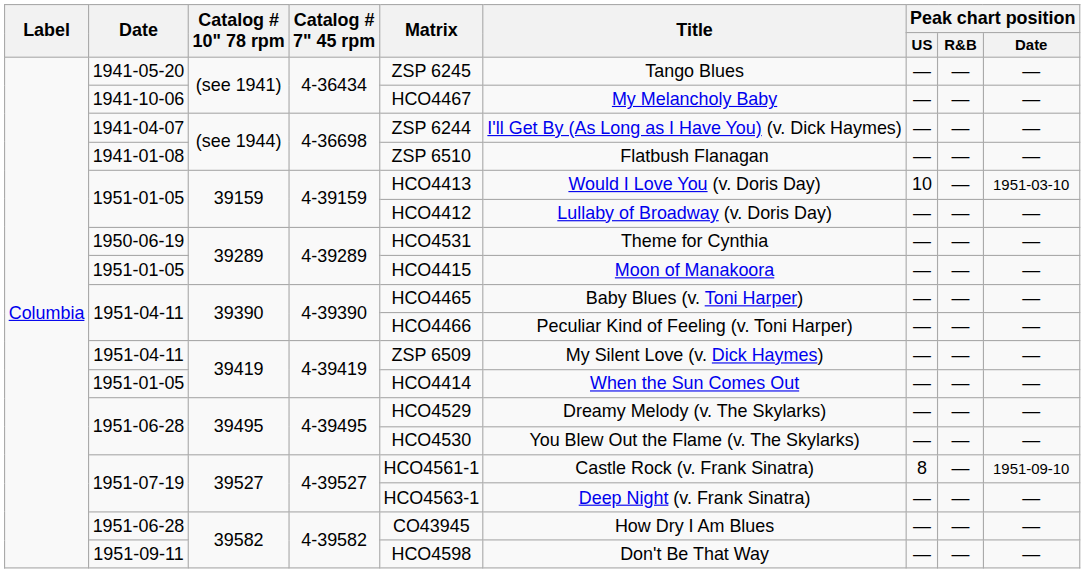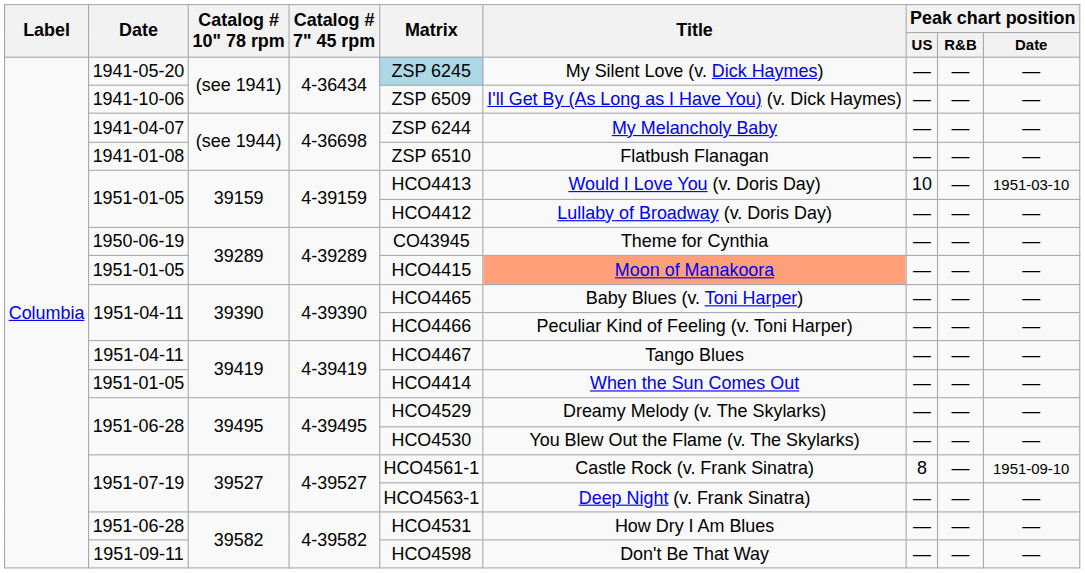 <table class="wikitable sortable" style="text-align:center;">
 <tr>
 <th rowspan="2">Label</th>
 <th rowspan="2">Date</th>
 <th rowspan="2">Catalog #<br>10" 78 rpm</th>
 <th rowspan="2">Catalog #<br>7" 45 rpm</th>
 <th rowspan="2">Matrix</th>
 <th rowspan="2">Title</th>
 <th colspan="4">Peak chart position</th>
 </tr>
 <tr style="font-size:smaller;">
 <th>US</th>
 <th>R&B</th>
 <th>Date</th>
 </tr>
 <tr>
 <td rowspan="18"><a href='#'>Columbia</a></td>
 <td>1941-05-20</td>
 <td rowspan="2">(see 1941)</td>
 <td rowspan="2">4-36434</td>
-<td>ZSP 6245</td>
-<td>Tango Blues</td>
+<td style="background: lightblue;">ZSP 6245</td>
+<td>My Silent Love (v. <a href='#'>Dick Haymes</a>)</td>
 <td>—</td>
 <td>—</td>
 <td>—</td>
 </tr>
 <tr>
 <td>1941-10-06</td>
-<td>HCO4467</td>
-<td><a href='#'>My Melancholy Baby</a></td>
+<td>ZSP 6509</td>
+<td><a href='#'>I'll Get By (As Long as I Have You)</a> (v. Dick Haymes)</td>
 <td>—</td>
 <td>—</td>
 <td>—</td>
 </tr>
 <tr>
 <td>1941-04-07</td>
 <td rowspan="2">(see 1944)</td>
 <td rowspan="2">4-36698</td>
 <td>ZSP 6244</td>
-<td><a href='#'>I'll Get By (As Long as I Have You)</a> (v. Dick Haymes)</td>
+<td><a href='#'>My Melancholy Baby</a></td>
 <td>—</td>
 <td>—</td>
 <td>—</td>
 </tr>
 <tr>
 <td>1941-01-08</td>
 <td>ZSP 6510</td>
 <td>Flatbush Flanagan</td>
 <td>—</td>
 <td>—</td>
 <td>—</td>
 </tr>
 <tr>
 <td rowspan="2">1951-01-05</td>
 <td rowspan="2">39159</td>
 <td rowspan="2">4-39159</td>
 <td>HCO4413</td>
 <td><a href='#'>Would I Love You</a> (v. Doris Day)</td>
 <td>10</td>
 <td>—</td>
 <td><small>1951-03-10</small></td>
 </tr>
 <tr>
 <td>HCO4412</td>
 <td><a href='#'>Lullaby of Broadway</a> (v. Doris Day)</td>
 <td>—</td>
 <td>—</td>
 <td>—</td>
 </tr>
 <tr>
 <td>1950-06-19</td>
 <td rowspan="2">39289</td>
 <td rowspan="2">4-39289</td>
-<td>HCO4531</td>
+<td>CO43945</td>
 <td>Theme for Cynthia</td>
 <td>—</td>
 <td>—</td>
 <td>—</td>
 </tr>
 <tr>
 <td>1951-01-05</td>
 <td>HCO4415</td>
-<td><a href='#'>Moon of Manakoora</a></td>
+<td style="background: lightsalmon;"><a href='#'>Moon of Manakoora</a></td>
 <td>—</td>
 <td>—</td>
 <td>—</td>
 </tr>
 <tr>
 <td rowspan="2">1951-04-11</td>
 <td rowspan="2">39390</td>
 <td rowspan="2">4-39390</td>
 <td>HCO4465</td>
 <td>Baby Blues (v. <a href='#'>Toni Harper</a>)</td>
 <td>—</td>
 <td>—</td>
 <td>—</td>
 </tr>
 <tr>
 <td>HCO4466</td>
 <td>Peculiar Kind of Feeling (v. Toni Harper)</td>
 <td>—</td>
 <td>—</td>
 <td>—</td>
 </tr>
 <tr>
 <td>1951-04-11</td>
 <td rowspan="2">39419</td>
 <td rowspan="2">4-39419</td>
-<td>ZSP 6509</td>
-<td>My Silent Love (v. <a href='#'>Dick Haymes</a>)</td>
+<td>HCO4467</td>
+<td>Tango Blues</td>
 <td>—</td>
 <td>—</td>
 <td>—</td>
 </tr>
 <tr>
 <td>1951-01-05</td>
 <td>HCO4414</td>
 <td><a href='#'>When the Sun Comes Out</a></td>
 <td>—</td>
 <td>—</td>
 <td>—</td>
 </tr>
 <tr>
 <td rowspan="2">1951-06-28</td>
 <td rowspan="2">39495</td>
 <td rowspan="2">4-39495</td>
 <td>HCO4529</td>
 <td>Dreamy Melody (v. The Skylarks)</td>
 <td>—</td>
 <td>—</td>
 <td>—</td>
 </tr>
 <tr>
 <td>HCO4530</td>
 <td>You Blew Out the Flame (v. The Skylarks)</td>
 <td>—</td>
 <td>—</td>
 <td>—</td>
 </tr>
 <tr>
 <td rowspan="2">1951-07-19</td>
 <td rowspan="2">39527</td>
 <td rowspan="2">4-39527</td>
 <td>HCO4561-1</td>
 <td>Castle Rock (v. Frank Sinatra)</td>
 <td>8</td>
 <td>—</td>
 <td><small>1951-09-10</small></td>
 </tr>
 <tr>
 <td>HCO4563-1</td>
 <td><a href='#'>Deep Night</a> (v. Frank Sinatra)</td>
 <td>—</td>
 <td>—</td>
 <td>—</td>
 </tr>
 <tr>
 <td>1951-06-28</td>
 <td rowspan="2">39582</td>
 <td rowspan="2">4-39582</td>
-<td>CO43945</td>
+<td>HCO4531</td>
 <td>How Dry I Am Blues</td>
 <td>—</td>
 <td>—</td>
 <td>—</td>
 </tr>
 <tr>
 <td>1951-09-11</td>
 <td>HCO4598</td>
 <td>Don't Be That Way</td>
 <td>—</td>
 <td>—</td>
 <td>—</td>
 </tr>
 </table>
